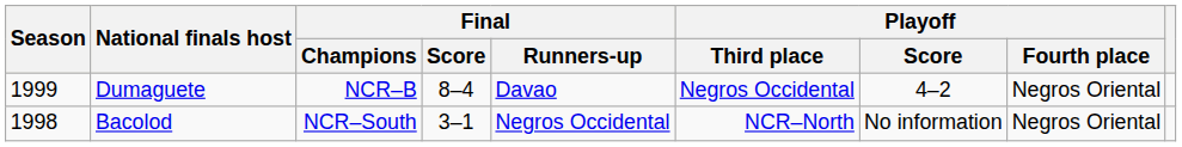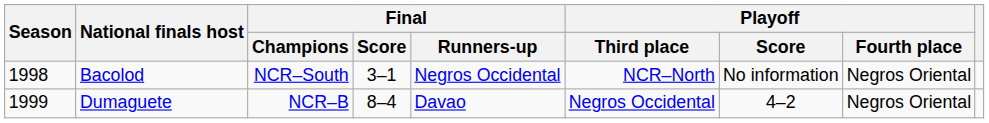 <table class="wikitable">
 <tr style="background:beige;">
 <th rowspan=2>Season</th>
 <th rowspan=2>National finals host</th>
 <th colspan=3>Final</th>
 <th colspan=3>Playoff</th>
 <th rowspan=2></th>
 </tr>
 <tr>
 <th>Champions</th>
 <th>Score</th>
 <th>Runners-up</th>
 <th>Third place</th>
 <th>Score</th>
 <th>Fourth place</th>
 </tr>
 <tr>
+<td>1998</td>
+<td><a href='#'>Bacolod</a></td>
+<td align=right><a href='#'>NCR–South</a></td>
+<td align=center>3–1</td>
+<td><a href='#'>Negros Occidental</a></td>
+<td align=right><a href='#'>NCR–North</a></td>
+<td align=center><span>No information</span></td>
+<td>Negros Oriental</td>
+<td></td>
+</tr>
+<tr>
 <td>1999</td>
 <td><a href='#'>Dumaguete</a></td>
 <td align=right><a href='#'>NCR–B</a></td>
 <td align=center>8–4</td>
 <td><a href='#'>Davao</a></td>
 <td align=right><a href='#'>Negros Occidental</a></td>
 <td align=center>4–2</td>
 <td>Negros Oriental</td>
 <td></td>
 </tr>
-<tr>
-<td>1998</td>
-<td><a href='#'>Bacolod</a></td>
-<td align=right><a href='#'>NCR–South</a></td>
-<td align=center>3–1</td>
-<td><a href='#'>Negros Occidental</a></td>
-<td align=right><a href='#'>NCR–North</a></td>
-<td align=center><span>No information</span></td>
-<td>Negros Oriental</td>
-<td></td>
-</tr>
 </table>
